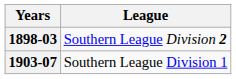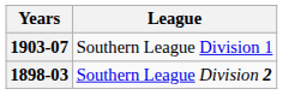 <table class="wikitable" style="float:right; margin:0 0 0.5em 1em;">
 <tr>
 <th>Years</th>
 <th>League</th>
 </tr>
 <tr>
+<th>1903-07</th>
+<td>Southern League </em><a href='#'>Division </strong>1<strong></a><em></td>
+</tr>
+<tr>
 <th>1898-03</th>
 <td><a href='#'>Southern League</a> <em>Division <strong>2<strong><em></td>
 </tr>
-<tr>
-<th>1903-07</th>
-<td>Southern League </em><a href='#'>Division </strong>1<strong></a><em></td>
-</tr>
 </table>
